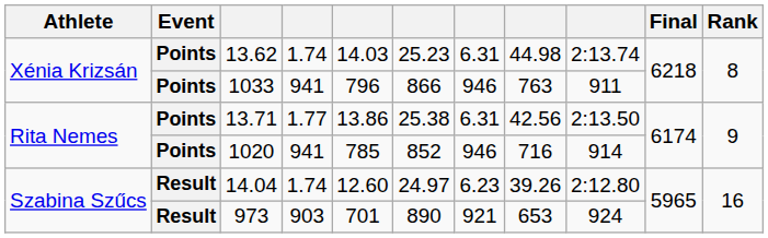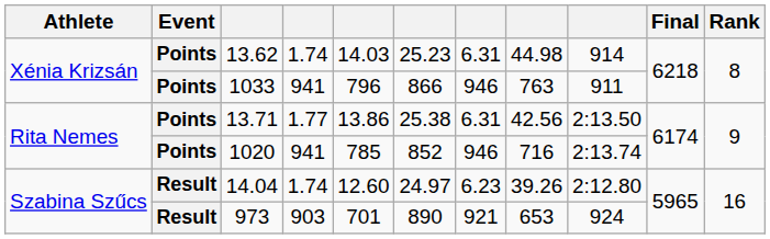 <table class=wikitable style=font-size:90%>
 <tr>
 <th>Athlete</th>
 <th>Event</th>
 <th></th>
 <th></th>
 <th></th>
 <th></th>
 <th></th>
 <th></th>
 <th></th>
 <th>Final</th>
 <th>Rank</th>
 </tr>
 <tr align=center>
 <td rowspan=2 align=left><a href='#'>Xénia Krizsán</a></td>
 <th style=font-size:95%>Points</th>
 <td>13.62 </td>
 <td>1.74 </td>
 <td>14.03 </td>
 <td>25.23 </td>
 <td>6.31 </td>
 <td>44.98 </td>
-<td>2:13.74 </td>
+<td>914</td>
 <td rowspan=2>6218 </td>
 <td rowspan=2>8</td>
 </tr>
 <tr align=center>
 <th style=font-size:95%>Points</th>
 <td>1033</td>
 <td>941</td>
 <td>796</td>
 <td>866</td>
 <td>946</td>
 <td>763</td>
 <td>911</td>
 </tr>
 <tr align=center>
 <td rowspan=2 align=left><a href='#'>Rita Nemes</a></td>
 <th style=font-size:95%>Points</th>
 <td>13.71</td>
 <td>1.77</td>
 <td>13.86</td>
 <td>25.38 </td>
 <td>6.31 </td>
 <td>42.56</td>
 <td>2:13.50</td>
 <td rowspan=2>6174</td>
 <td rowspan=2>9</td>
 </tr>
 <tr align=center>
 <th style=font-size:95%>Points</th>
 <td>1020</td>
 <td>941</td>
 <td>785</td>
 <td>852</td>
 <td>946</td>
 <td>716</td>
-<td>914</td>
+<td>2:13.74 </td>
 </tr>
 <tr align=center>
 <td rowspan=2 align=left><a href='#'>Szabina Szűcs</a></td>
 <th style=font-size:95%>Result</th>
 <td>14.04</td>
 <td>1.74</td>
 <td>12.60</td>
 <td>24.97 </td>
 <td>6.23</td>
 <td>39.26</td>
 <td>2:12.80</td>
 <td rowspan=2>5965</td>
 <td rowspan=2>16</td>
 </tr>
 <tr align=center>
 <th style=font-size:95%>Result</th>
 <td>973</td>
 <td>903</td>
 <td>701</td>
 <td>890</td>
 <td>921</td>
 <td>653</td>
 <td>924</td>
 </tr>
 </table>
